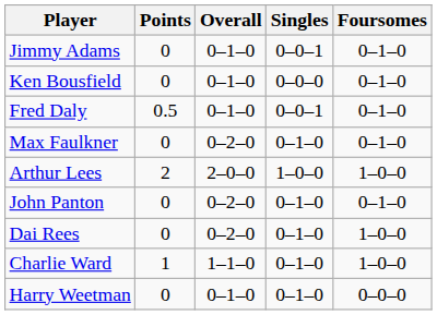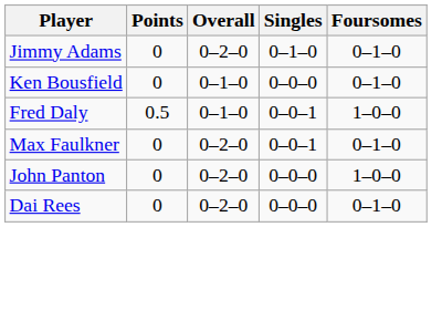 <table class="wikitable sortable" style="text-align:center">
 <tr>
 <th>Player</th>
 <th>Points</th>
 <th>Overall</th>
 <th>Singles</th>
 <th>Foursomes</th>
 </tr>
 <tr>
 <td align=left><a href='#'>Jimmy Adams</a></td>
 <td>0</td>
+<td>0–2–0</td>
 <td>0–1–0</td>
-<td>0–0–1</td>
 <td>0–1–0</td>
 </tr>
 <tr>
 <td align=left><a href='#'>Ken Bousfield</a></td>
 <td>0</td>
 <td>0–1–0</td>
 <td>0–0–0</td>
 <td>0–1–0</td>
 </tr>
 <tr>
 <td align=left><a href='#'>Fred Daly</a></td>
 <td>0.5</td>
 <td>0–1–0</td>
 <td>0–0–1</td>
-<td>0–1–0</td>
+<td>1–0–0</td>
 </tr>
 <tr>
 <td align=left><a href='#'>Max Faulkner</a></td>
 <td>0</td>
 <td>0–2–0</td>
+<td>0–0–1</td>
 <td>0–1–0</td>
-<td>0–1–0</td>
-</tr>
-<tr>
-<td align=left><a href='#'>Arthur Lees</a></td>
-<td>2</td>
-<td>2–0–0</td>
-<td>1–0–0</td>
-<td>1–0–0</td>
 </tr>
 <tr>
 <td align=left><a href='#'>John Panton</a></td>
 <td>0</td>
 <td>0–2–0</td>
-<td>0–1–0</td>
-<td>0–1–0</td>
+<td>0–0–0</td>
+<td>1–0–0</td>
 </tr>
 <tr>
 <td align=left><a href='#'>Dai Rees</a></td>
 <td>0</td>
 <td>0–2–0</td>
+<td>0–0–0</td>
 <td>0–1–0</td>
-<td>1–0–0</td>
-</tr>
-<tr>
-<td align=left><a href='#'>Charlie Ward</a></td>
-<td>1</td>
-<td>1–1–0</td>
-<td>0–1–0</td>
-<td>1–0–0</td>
-</tr>
-<tr>
-<td align=left><a href='#'>Harry Weetman</a></td>
-<td>0</td>
-<td>0–1–0</td>
-<td>0–1–0</td>
-<td>0–0–0</td>
 </tr>
 </table>
